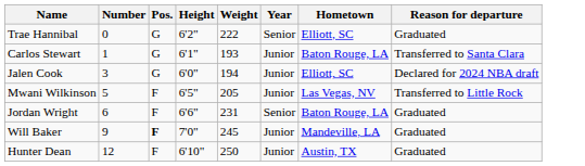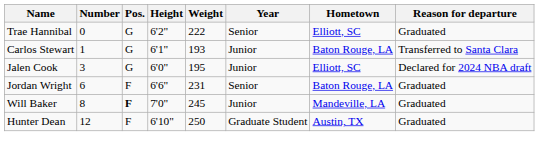 <table class="wikitable sortable" border="1">
 <tr>
 <th>Name</th>
 <th>Number</th>
 <th>Pos.</th>
 <th>Height</th>
 <th>Weight</th>
 <th>Year</th>
 <th>Hometown</th>
 <th class="unsortable">Reason for departure</th>
 </tr>
 <tr>
 <td>Trae Hannibal</td>
 <td>0</td>
 <td>G</td>
 <td>6'2"</td>
 <td>222</td>
 <td>Senior</td>
 <td><a href='#'>Elliott, SC</a></td>
 <td>Graduated</td>
 </tr>
 <tr>
 <td>Carlos Stewart</td>
 <td>1</td>
 <td>G</td>
 <td>6'1"</td>
 <td>193</td>
 <td>Junior</td>
 <td><a href='#'>Baton Rouge, LA</a></td>
 <td>Transferred to <a href='#'>Santa Clara</a></td>
 </tr>
 <tr>
 <td>Jalen Cook</td>
 <td>3</td>
 <td>G</td>
 <td>6'0"</td>
-<td>194</td>
+<td>195</td>
 <td>Junior</td>
 <td><a href='#'>Elliott, SC</a></td>
 <td>Declared for <a href='#'>2024 NBA draft</a></td>
-</tr>
-<tr>
-<td>Mwani Wilkinson</td>
-<td>5</td>
-<td>F</td>
-<td>6'5"</td>
-<td>205</td>
-<td>Junior</td>
-<td><a href='#'>Las Vegas, NV</a></td>
-<td>Transferred to <a href='#'>Little Rock</a></td>
 </tr>
 <tr>
 <td>Jordan Wright</td>
 <td>6</td>
 <td>F</td>
 <td>6'6"</td>
 <td>231</td>
 <td>Senior</td>
 <td><a href='#'>Baton Rouge, LA</a></td>
 <td>Graduated</td>
 </tr>
 <tr>
 <td>Will Baker</td>
-<td>9</td>
+<td>8</td>
 <td><strong>F</strong></td>
 <td>7'0"</td>
 <td>245</td>
 <td>Junior</td>
 <td><a href='#'>Mandeville, LA</a></td>
 <td>Graduated</td>
 </tr>
 <tr>
 <td>Hunter Dean</td>
 <td>12</td>
 <td>F</td>
 <td>6'10"</td>
 <td>250</td>
-<td>Junior</td>
+<td>Graduate Student</td>
 <td><a href='#'>Austin, TX</a></td>
 <td>Graduated</td>
 </tr>
 </table>
